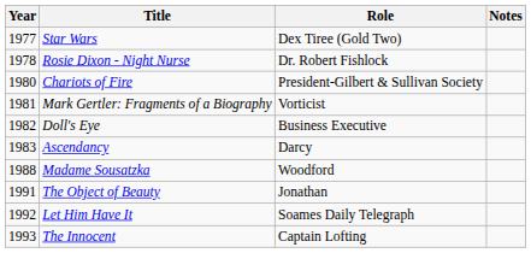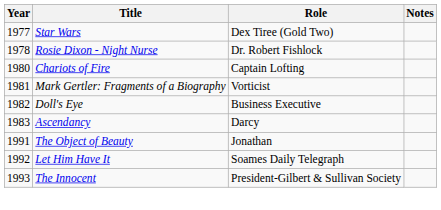 <table class="wikitable">
 <tr>
 <th>Year</th>
 <th>Title</th>
 <th>Role</th>
 <th>Notes</th>
 </tr>
 <tr>
 <td>1977</td>
 <td><em><a href='#'>Star Wars</a></em></td>
 <td>Dex Tiree (Gold Two)</td>
 <td></td>
 </tr>
 <tr>
 <td>1978</td>
 <td><em><a href='#'>Rosie Dixon - Night Nurse</a></em></td>
 <td>Dr. Robert Fishlock</td>
 <td></td>
 </tr>
 <tr>
 <td>1980</td>
 <td><em><a href='#'>Chariots of Fire</a></em></td>
-<td>President-Gilbert & Sullivan Society</td>
+<td>Captain Lofting</td>
 <td></td>
 </tr>
 <tr>
 <td>1981</td>
 <td><em>Mark Gertler: Fragments of a Biography</em></td>
 <td>Vorticist</td>
 <td></td>
 </tr>
 <tr>
 <td>1982</td>
 <td><em>Doll's Eye</em></td>
 <td>Business Executive</td>
 <td></td>
 </tr>
 <tr>
 <td>1983</td>
 <td><em><a href='#'>Ascendancy</a></em></td>
 <td>Darcy</td>
 <td></td>
 </tr>
 <tr>
-<td>1988</td>
-<td><em><a href='#'>Madame Sousatzka</a></em></td>
-<td>Woodford</td>
-<td></td>
-</tr>
-<tr>
 <td>1991</td>
 <td><em><a href='#'>The Object of Beauty</a></em></td>
 <td>Jonathan</td>
 <td></td>
 </tr>
 <tr>
 <td>1992</td>
 <td><em><a href='#'>Let Him Have It</a></em></td>
 <td>Soames Daily Telegraph</td>
 <td></td>
 </tr>
 <tr>
 <td>1993</td>
 <td><em><a href='#'>The Innocent</a></em></td>
-<td>Captain Lofting</td>
+<td>President-Gilbert & Sullivan Society</td>
 <td></td>
 </tr>
 </table>
